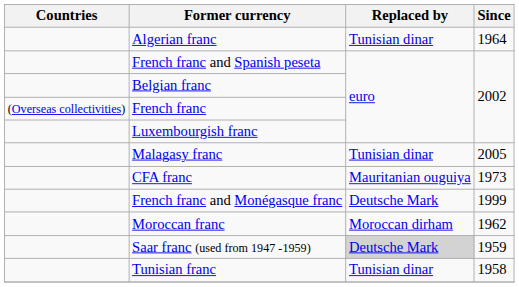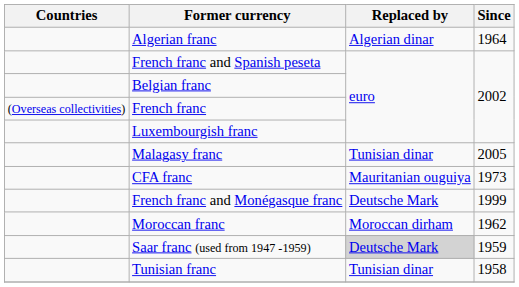 <table class="wikitable sortable">
 <tr>
 <th>Countries</th>
 <th>Former currency</th>
 <th>Replaced by</th>
 <th>Since</th>
 </tr>
 <tr>
 <td></td>
 <td><a href='#'>Algerian franc</a></td>
-<td><a href='#'>Tunisian dinar</a></td>
+<td><a href='#'>Algerian dinar</a></td>
 <td>1964</td>
 </tr>
 <tr>
 <td></td>
 <td><a href='#'>French franc</a> and <a href='#'>Spanish peseta</a></td>
 <td rowspan="4"><a href='#'>euro</a></td>
 <td rowspan="4">2002</td>
 </tr>
 <tr>
 <td></td>
 <td><a href='#'>Belgian franc</a></td>
 </tr>
 <tr>
 <td> <small>(<a href='#'>Overseas collectivities</a>)</small></td>
 <td><a href='#'>French franc</a></td>
 </tr>
 <tr>
 <td></td>
 <td><a href='#'>Luxembourgish franc</a></td>
 </tr>
 <tr>
 <td></td>
 <td><a href='#'>Malagasy franc</a></td>
 <td><a href='#'>Tunisian dinar</a></td>
 <td>2005</td>
 </tr>
 <tr>
 <td></td>
 <td><a href='#'>CFA franc</a></td>
 <td><a href='#'>Mauritanian ouguiya</a></td>
 <td>1973</td>
 </tr>
 <tr>
 <td></td>
 <td><a href='#'>French franc</a> and <a href='#'>Monégasque franc</a></td>
 <td><a href='#'>Deutsche Mark</a></td>
 <td>1999</td>
 </tr>
 <tr>
 <td></td>
 <td><a href='#'>Moroccan franc</a></td>
 <td><a href='#'>Moroccan dirham</a></td>
 <td>1962</td>
 </tr>
 <tr>
 <td></td>
 <td><a href='#'>Saar franc</a> <small>(used from 1947 -1959)</small></td>
 <td style="background: lightgrey;"><a href='#'>Deutsche Mark</a></td>
 <td>1959</td>
 </tr>
 <tr>
 <td></td>
 <td><a href='#'>Tunisian franc</a></td>
 <td><a href='#'>Tunisian dinar</a></td>
 <td>1958</td>
 </tr>
 <tr>
 </tr>
 </table>
